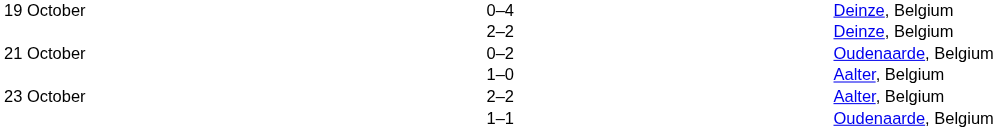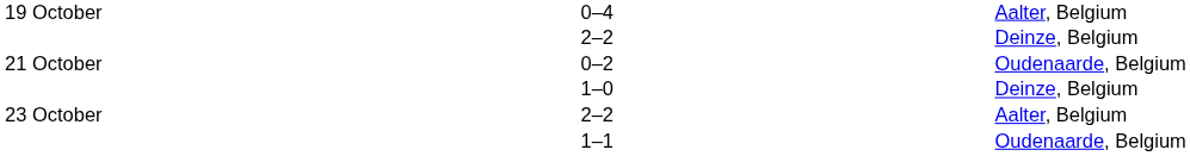 <table cellspacing=1 width=85%>
 <tr>
 <th width=15%></th>
 <th width=25%></th>
 <th width=10%></th>
 <th width=25%></th>
 <th width=25%></th>
 </tr>
 <tr>
 <td>19 October</td>
 <td align=right></td>
 <td align=center>0–4</td>
 <td></td>
-<td><a href='#'>Deinze</a>, Belgium</td>
+<td><a href='#'>Aalter</a>, Belgium</td>
 </tr>
 <tr>
 <td></td>
 <td align=right></td>
 <td align=center>2–2</td>
 <td></td>
 <td><a href='#'>Deinze</a>, Belgium</td>
 </tr>
 <tr>
 <td>21 October</td>
 <td align=right></td>
 <td align=center>0–2</td>
 <td></td>
 <td><a href='#'>Oudenaarde</a>, Belgium</td>
 </tr>
 <tr>
 <td></td>
 <td align=right></td>
 <td align=center>1–0</td>
 <td></td>
-<td><a href='#'>Aalter</a>, Belgium</td>
+<td><a href='#'>Deinze</a>, Belgium</td>
 </tr>
 <tr>
 <td>23 October</td>
 <td align=right></td>
 <td align=center>2–2</td>
 <td></td>
 <td><a href='#'>Aalter</a>, Belgium</td>
 </tr>
 <tr>
 <td></td>
 <td align=right></td>
 <td align=center>1–1</td>
 <td></td>
 <td><a href='#'>Oudenaarde</a>, Belgium</td>
 </tr>
 </table>
